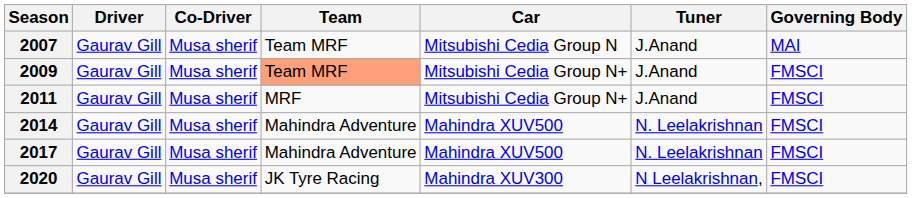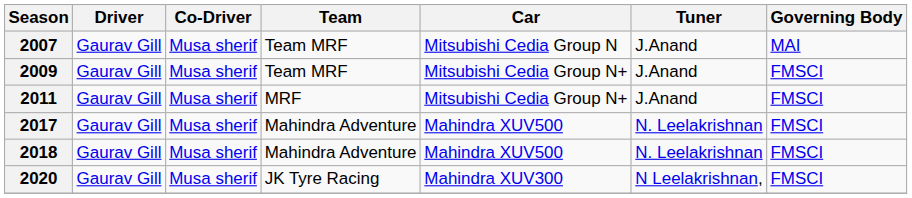 <table class="wikitable">
 <tr>
 <th>Season</th>
 <th>Driver</th>
 <th>Co-Driver</th>
 <th>Team</th>
 <th>Car</th>
 <th>Tuner</th>
 <th>Governing Body</th>
 </tr>
 <tr>
 <th>2007</th>
 <td> <a href='#'>Gaurav Gill</a></td>
 <td><a href='#'>Musa sherif</a></td>
 <td>Team MRF</td>
 <td><a href='#'>Mitsubishi Cedia</a> Group N</td>
 <td>J.Anand</td>
 <td><a href='#'>MAI</a></td>
 </tr>
 <tr>
 <th>2009</th>
 <td> <a href='#'>Gaurav Gill</a></td>
 <td><a href='#'>Musa sherif</a></td>
-<td style="background: lightsalmon;">Team MRF</td>
+<td>Team MRF</td>
 <td><a href='#'>Mitsubishi Cedia</a> Group N+</td>
 <td>J.Anand</td>
 <td><a href='#'>FMSCI</a></td>
 </tr>
 <tr>
 <th>2011</th>
 <td> <a href='#'>Gaurav Gill</a></td>
 <td><a href='#'>Musa sherif</a></td>
 <td>MRF</td>
 <td><a href='#'>Mitsubishi Cedia</a> Group N+</td>
 <td>J.Anand</td>
 <td><a href='#'>FMSCI</a></td>
 </tr>
 <tr>
-<th>2014</th>
+<th>2017</th>
 <td> <a href='#'>Gaurav Gill</a></td>
 <td><a href='#'>Musa sherif</a></td>
 <td>Mahindra Adventure</td>
 <td><a href='#'>Mahindra XUV500</a></td>
 <td><a href='#'>N. Leelakrishnan</a></td>
 <td><a href='#'>FMSCI</a></td>
 </tr>
 <tr>
-<th>2017</th>
+<th>2018</th>
 <td> <a href='#'>Gaurav Gill</a></td>
 <td><a href='#'>Musa sherif</a></td>
 <td>Mahindra Adventure</td>
 <td><a href='#'>Mahindra XUV500</a></td>
 <td><a href='#'>N. Leelakrishnan</a></td>
 <td><a href='#'>FMSCI</a></td>
 </tr>
 <tr>
 <th>2020</th>
 <td> <a href='#'>Gaurav Gill</a></td>
 <td><a href='#'>Musa sherif</a></td>
 <td>JK Tyre Racing</td>
 <td><a href='#'>Mahindra XUV300</a></td>
 <td><a href='#'>N Leelakrishnan</a>,</td>
 <td><a href='#'>FMSCI</a></td>
 </tr>
 <tr>
 </tr>
 </table>
